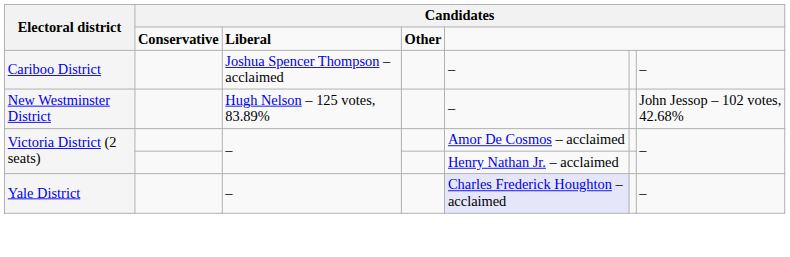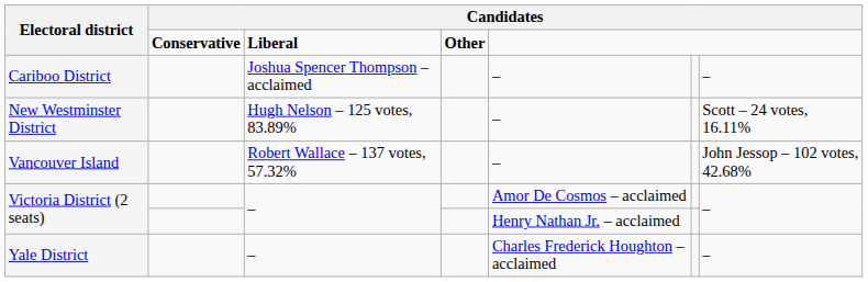 <table class=wikitable style="text-align:left;">
 <tr>
 <th rowspan="2">Electoral district</th>
 <th colspan="6">Candidates</th>
 </tr>
 <tr>
 <td><strong>Conservative</strong></td>
 <td><strong>Liberal</strong></td>
 <td><strong>Other</strong></td>
 </tr>
 <tr>
 <td style="background-color:whitesmoke"><a href='#'>Cariboo District</a></td>
 <td></td>
 <td><a href='#'>Joshua Spencer Thompson</a> – acclaimed</td>
 <td></td>
 <td>–</td>
 <td></td>
 <td>–</td>
 </tr>
 <tr>
 <td style="background-color:whitesmoke"><a href='#'>New Westminster District</a></td>
 <td></td>
 <td><a href='#'>Hugh Nelson</a> – 125 votes, 83.89%</td>
 <td></td>
 <td>–</td>
 <td></td>
+<td>Scott – 24 votes, 16.11%</td>
+</tr>
+<tr>
+<td style="background-color:whitesmoke"><a href='#'>Vancouver Island</a></td>
+<td></td>
+<td><a href='#'>Robert Wallace</a> – 137 votes, 57.32%</td>
+<td></td>
+<td>–</td>
+<td></td>
 <td>John Jessop – 102 votes, 42.68%</td>
 </tr>
 <tr>
 <td style="background-color:whitesmoke" rowspan="2"><a href='#'>Victoria District</a> (2 seats)</td>
 <td></td>
 <td rowspan="2">–</td>
 <td></td>
 <td><a href='#'>Amor De Cosmos</a> – acclaimed</td>
 <td></td>
 <td rowspan="2">–</td>
 </tr>
 <tr>
 <td></td>
 <td></td>
 <td><a href='#'>Henry Nathan Jr.</a> – acclaimed</td>
 <td></td>
 </tr>
 <tr>
 <td style="background-color:whitesmoke"><a href='#'>Yale District</a></td>
 <td></td>
 <td>–</td>
 <td></td>
-<td style="background: lavender;"><a href='#'>Charles Frederick Houghton</a> – acclaimed</td>
+<td><a href='#'>Charles Frederick Houghton</a> – acclaimed</td>
 <td></td>
 <td>–</td>
 </tr>
 </table>
